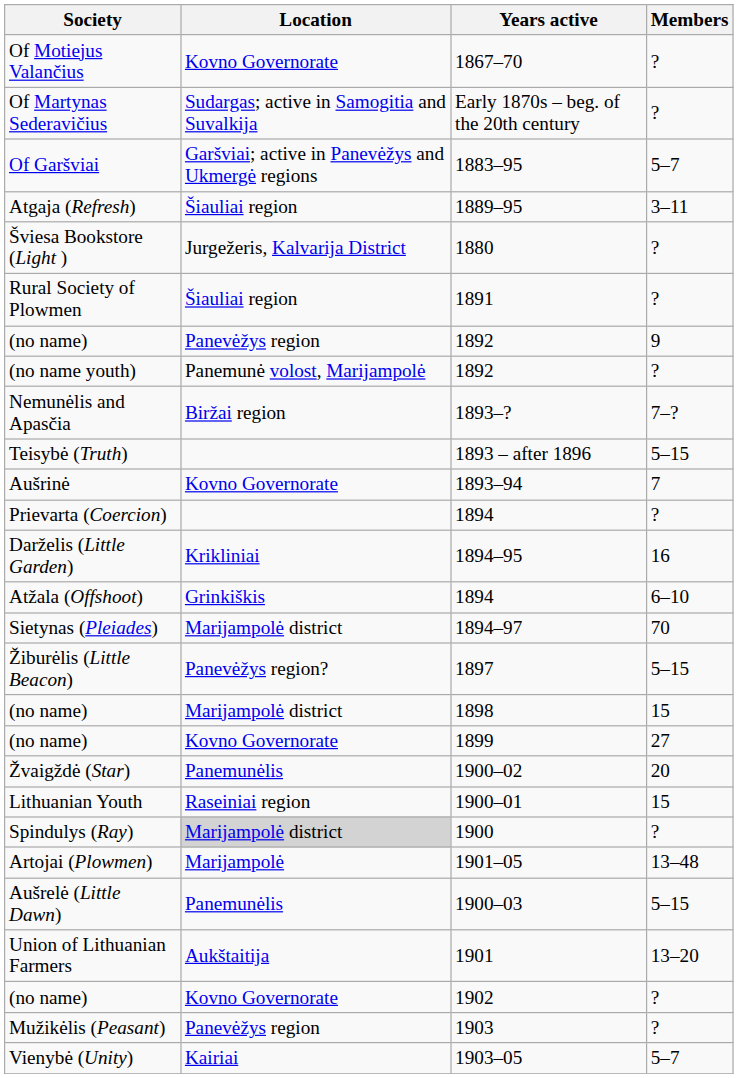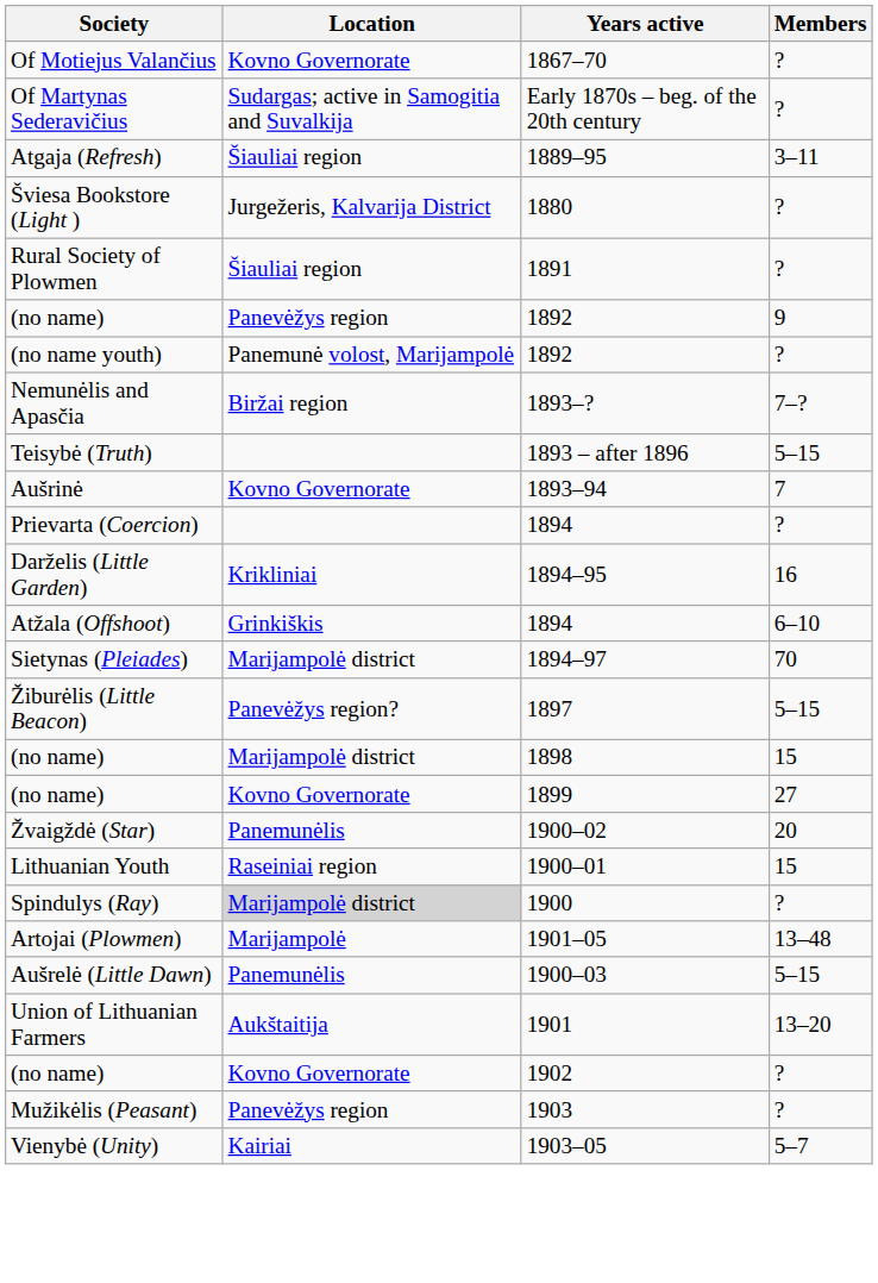 <table class="wikitable sortable">
 <tr>
 <th>Society</th>
 <th>Location</th>
 <th>Years active</th>
 <th>Members</th>
 </tr>
 <tr>
 <td>Of <a href='#'>Motiejus Valančius</a></td>
 <td><a href='#'>Kovno Governorate</a></td>
 <td>1867–70</td>
 <td>?</td>
 </tr>
 <tr>
 <td>Of <a href='#'>Martynas Sederavičius</a></td>
 <td><a href='#'>Sudargas</a>; active in <a href='#'>Samogitia</a> and <a href='#'>Suvalkija</a></td>
 <td>Early 1870s – beg. of the 20th century</td>
 <td>?</td>
-</tr>
-<tr>
-<td><a href='#'>Of Garšviai</a></td>
-<td><a href='#'>Garšviai</a>; active in <a href='#'>Panevėžys</a> and <a href='#'>Ukmergė</a> regions</td>
-<td>1883–95</td>
-<td>5–7</td>
 </tr>
 <tr>
 <td>Atgaja (<em>Refresh</em>)</td>
 <td><a href='#'>Šiauliai</a> region</td>
 <td>1889–95</td>
 <td>3–11</td>
 </tr>
 <tr>
 <td>Šviesa Bookstore (<em>Light </em>)</td>
 <td>Jurgežeris, <a href='#'>Kalvarija District</a></td>
 <td>1880</td>
 <td>?</td>
 </tr>
 <tr>
 <td>Rural Society of Plowmen</td>
 <td><a href='#'>Šiauliai</a> region</td>
 <td>1891</td>
 <td>?</td>
 </tr>
 <tr>
 <td>(no name)</td>
 <td><a href='#'>Panevėžys</a> region</td>
 <td>1892</td>
 <td>9</td>
 </tr>
 <tr>
 <td>(no name youth)</td>
 <td>Panemunė <a href='#'>volost</a>, <a href='#'>Marijampolė</a></td>
 <td>1892</td>
 <td>?</td>
 </tr>
 <tr>
 <td>Nemunėlis and Apasčia</td>
 <td><a href='#'>Biržai</a> region</td>
 <td>1893–?</td>
 <td>7–?</td>
 </tr>
 <tr>
 <td>Teisybė (<em>Truth</em>)</td>
 <td></td>
 <td>1893 – after 1896</td>
 <td>5–15</td>
 </tr>
 <tr>
 <td>Aušrinė</td>
 <td><a href='#'>Kovno Governorate</a></td>
 <td>1893–94</td>
 <td>7</td>
 </tr>
 <tr>
 <td>Prievarta (<em>Coercion</em>)</td>
 <td></td>
 <td>1894</td>
 <td>?</td>
 </tr>
 <tr>
 <td>Darželis (<em>Little Garden</em>)</td>
 <td><a href='#'>Krikliniai</a></td>
 <td>1894–95</td>
 <td>16</td>
 </tr>
 <tr>
 <td>Atžala (<em>Offshoot</em>)</td>
 <td><a href='#'>Grinkiškis</a></td>
 <td>1894</td>
 <td>6–10</td>
 </tr>
 <tr>
 <td>Sietynas (<em><a href='#'>Pleiades</a></em>)</td>
 <td><a href='#'>Marijampolė</a> district</td>
 <td>1894–97</td>
 <td>70</td>
 </tr>
 <tr>
 <td>Žiburėlis (<em>Little Beacon</em>)</td>
 <td><a href='#'>Panevėžys</a> region?</td>
 <td>1897</td>
 <td>5–15</td>
 </tr>
 <tr>
 <td>(no name)</td>
 <td><a href='#'>Marijampolė</a> district</td>
 <td>1898</td>
 <td>15</td>
 </tr>
 <tr>
 <td>(no name)</td>
 <td><a href='#'>Kovno Governorate</a></td>
 <td>1899</td>
 <td>27</td>
 </tr>
 <tr>
 <td>Žvaigždė (<em>Star</em>)</td>
 <td><a href='#'>Panemunėlis</a></td>
 <td>1900–02</td>
 <td>20</td>
 </tr>
 <tr>
 <td>Lithuanian Youth</td>
 <td><a href='#'>Raseiniai</a> region</td>
 <td>1900–01</td>
 <td>15</td>
 </tr>
 <tr>
 <td>Spindulys (<em>Ray</em>)</td>
 <td style="background: lightgrey;"><a href='#'>Marijampolė</a> district</td>
 <td>1900</td>
 <td>?</td>
 </tr>
 <tr>
 <td>Artojai (<em>Plowmen</em>)</td>
 <td><a href='#'>Marijampolė</a></td>
 <td>1901–05</td>
 <td>13–48</td>
 </tr>
 <tr>
 <td>Aušrelė (<em>Little Dawn</em>)</td>
 <td><a href='#'>Panemunėlis</a></td>
 <td>1900–03</td>
 <td>5–15</td>
 </tr>
 <tr>
 <td>Union of Lithuanian Farmers</td>
 <td><a href='#'>Aukštaitija</a></td>
 <td>1901</td>
 <td>13–20</td>
 </tr>
 <tr>
 <td>(no name)</td>
 <td><a href='#'>Kovno Governorate</a></td>
 <td>1902</td>
 <td>?</td>
 </tr>
 <tr>
 <td>Mužikėlis (<em>Peasant</em>)</td>
 <td><a href='#'>Panevėžys</a> region</td>
 <td>1903</td>
 <td>?</td>
 </tr>
 <tr>
 <td>Vienybė (<em>Unity</em>)</td>
 <td><a href='#'>Kairiai</a></td>
 <td>1903–05</td>
 <td>5–7</td>
 </tr>
 </table>
